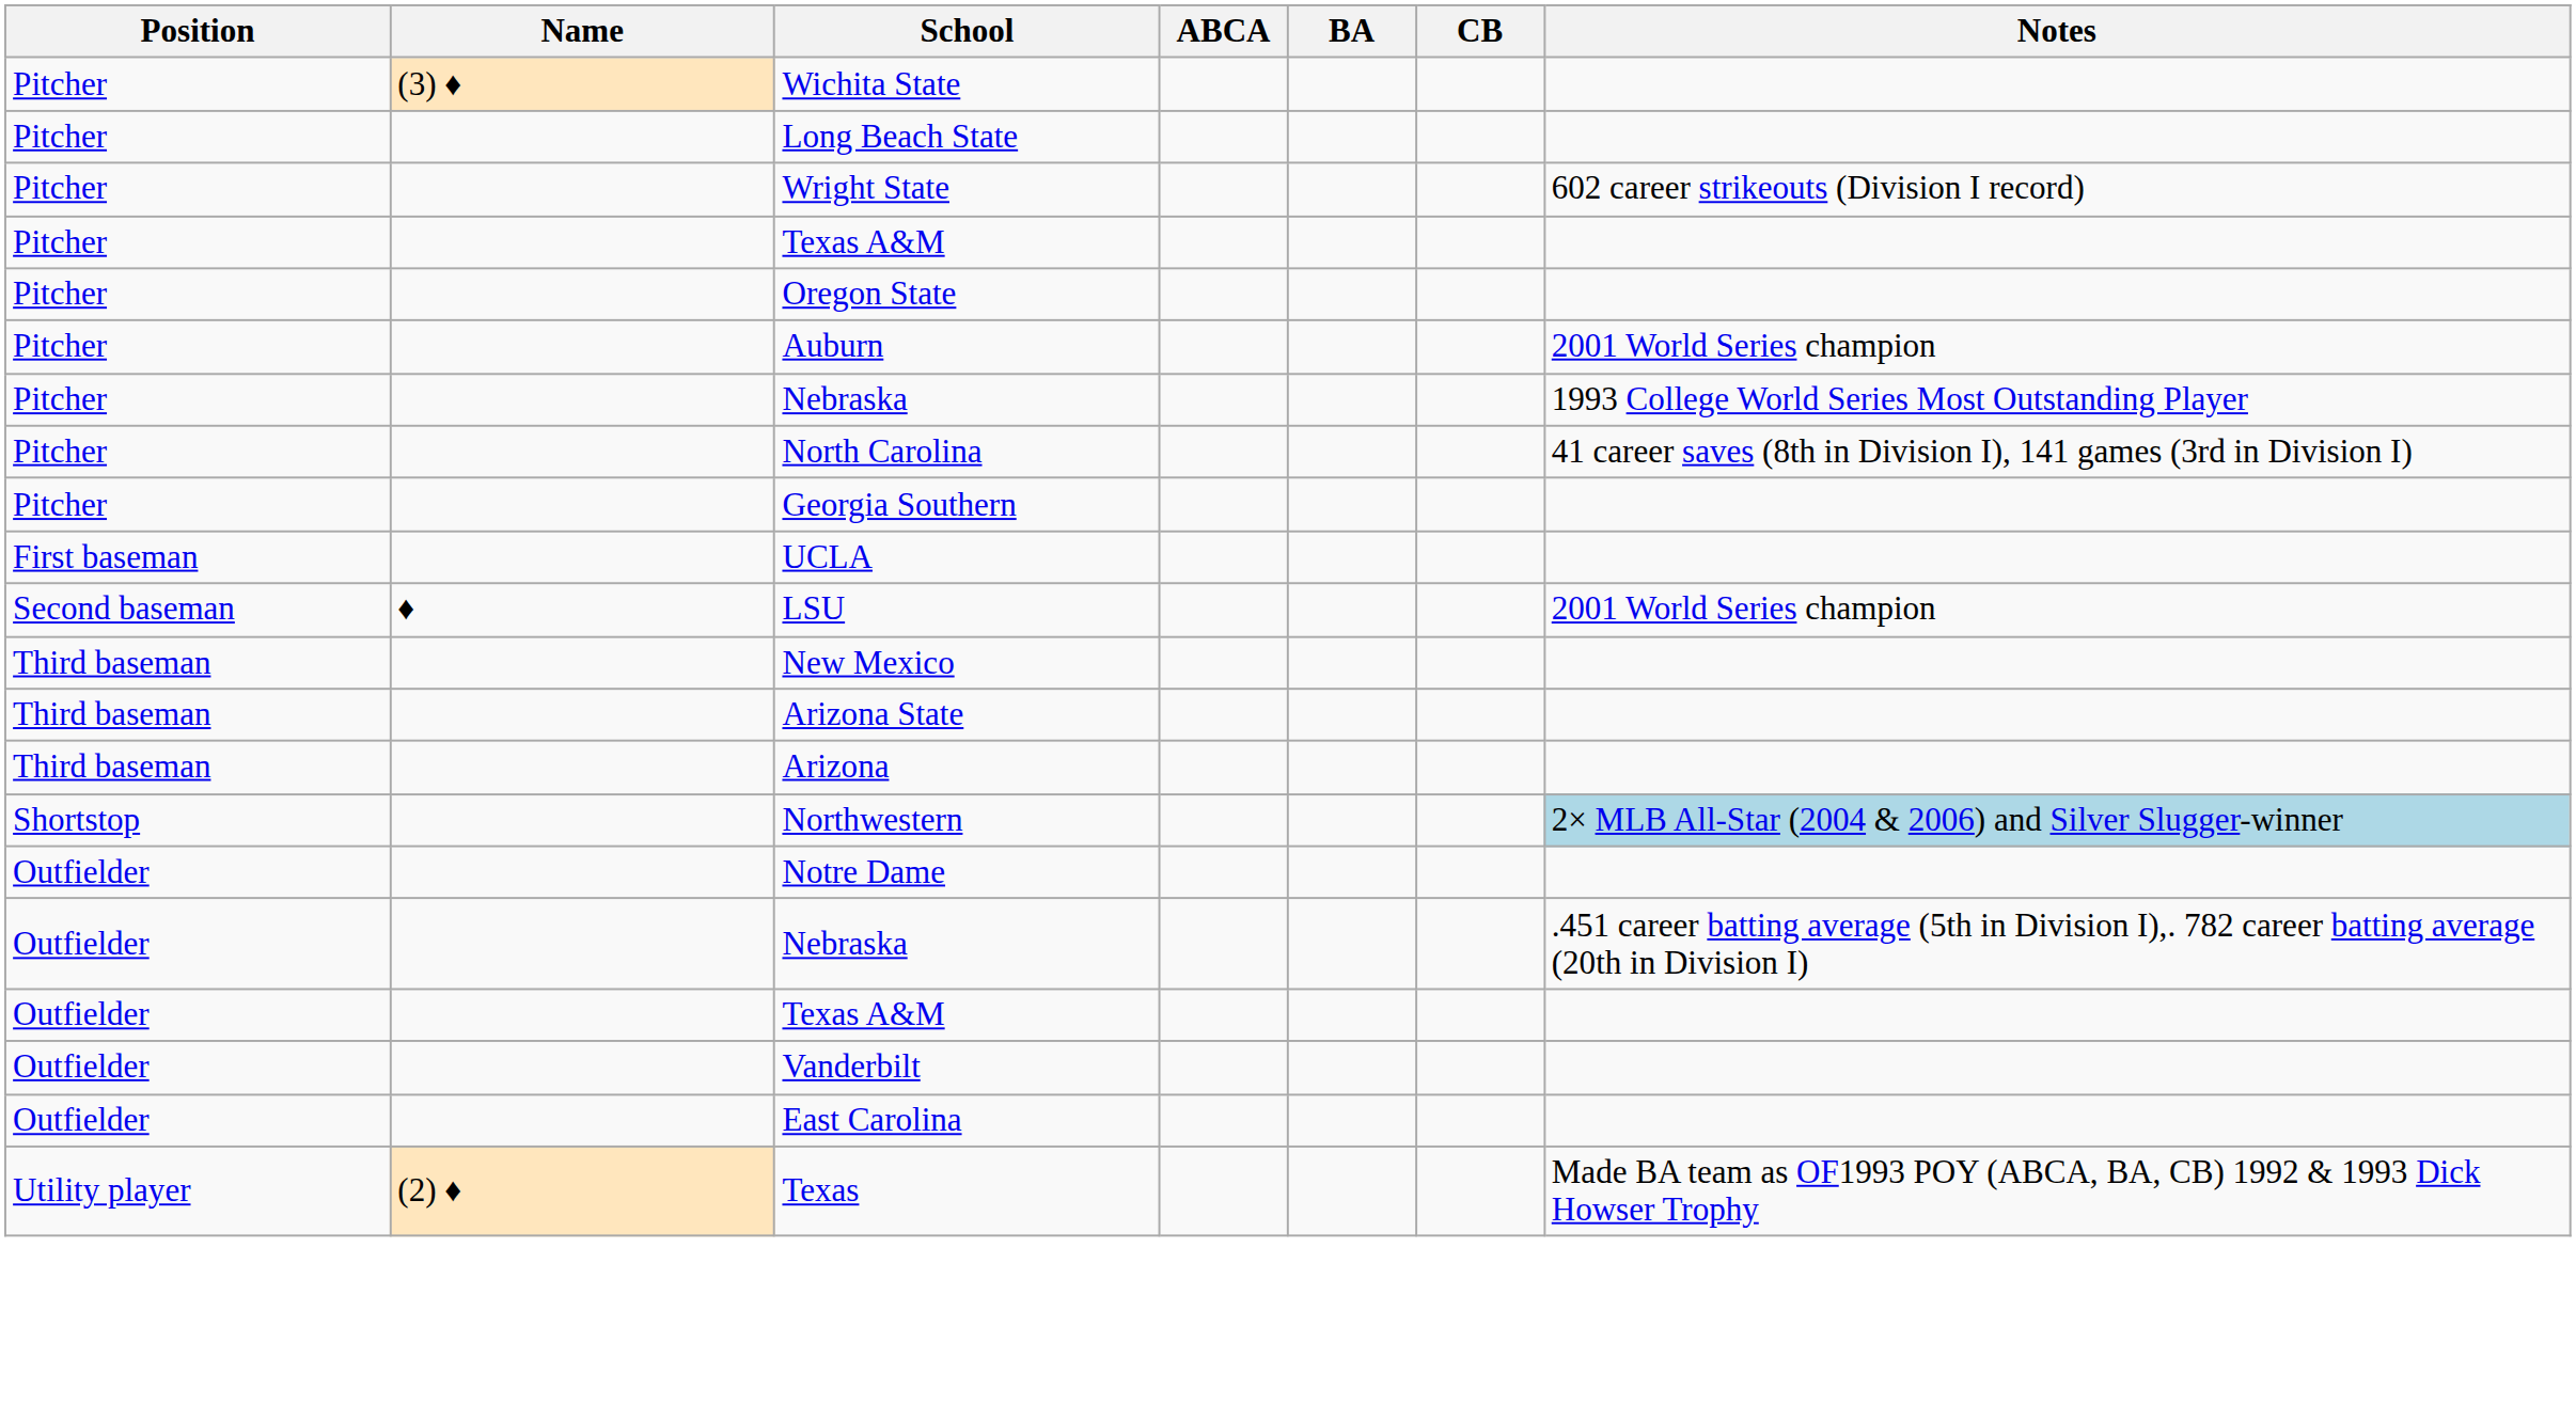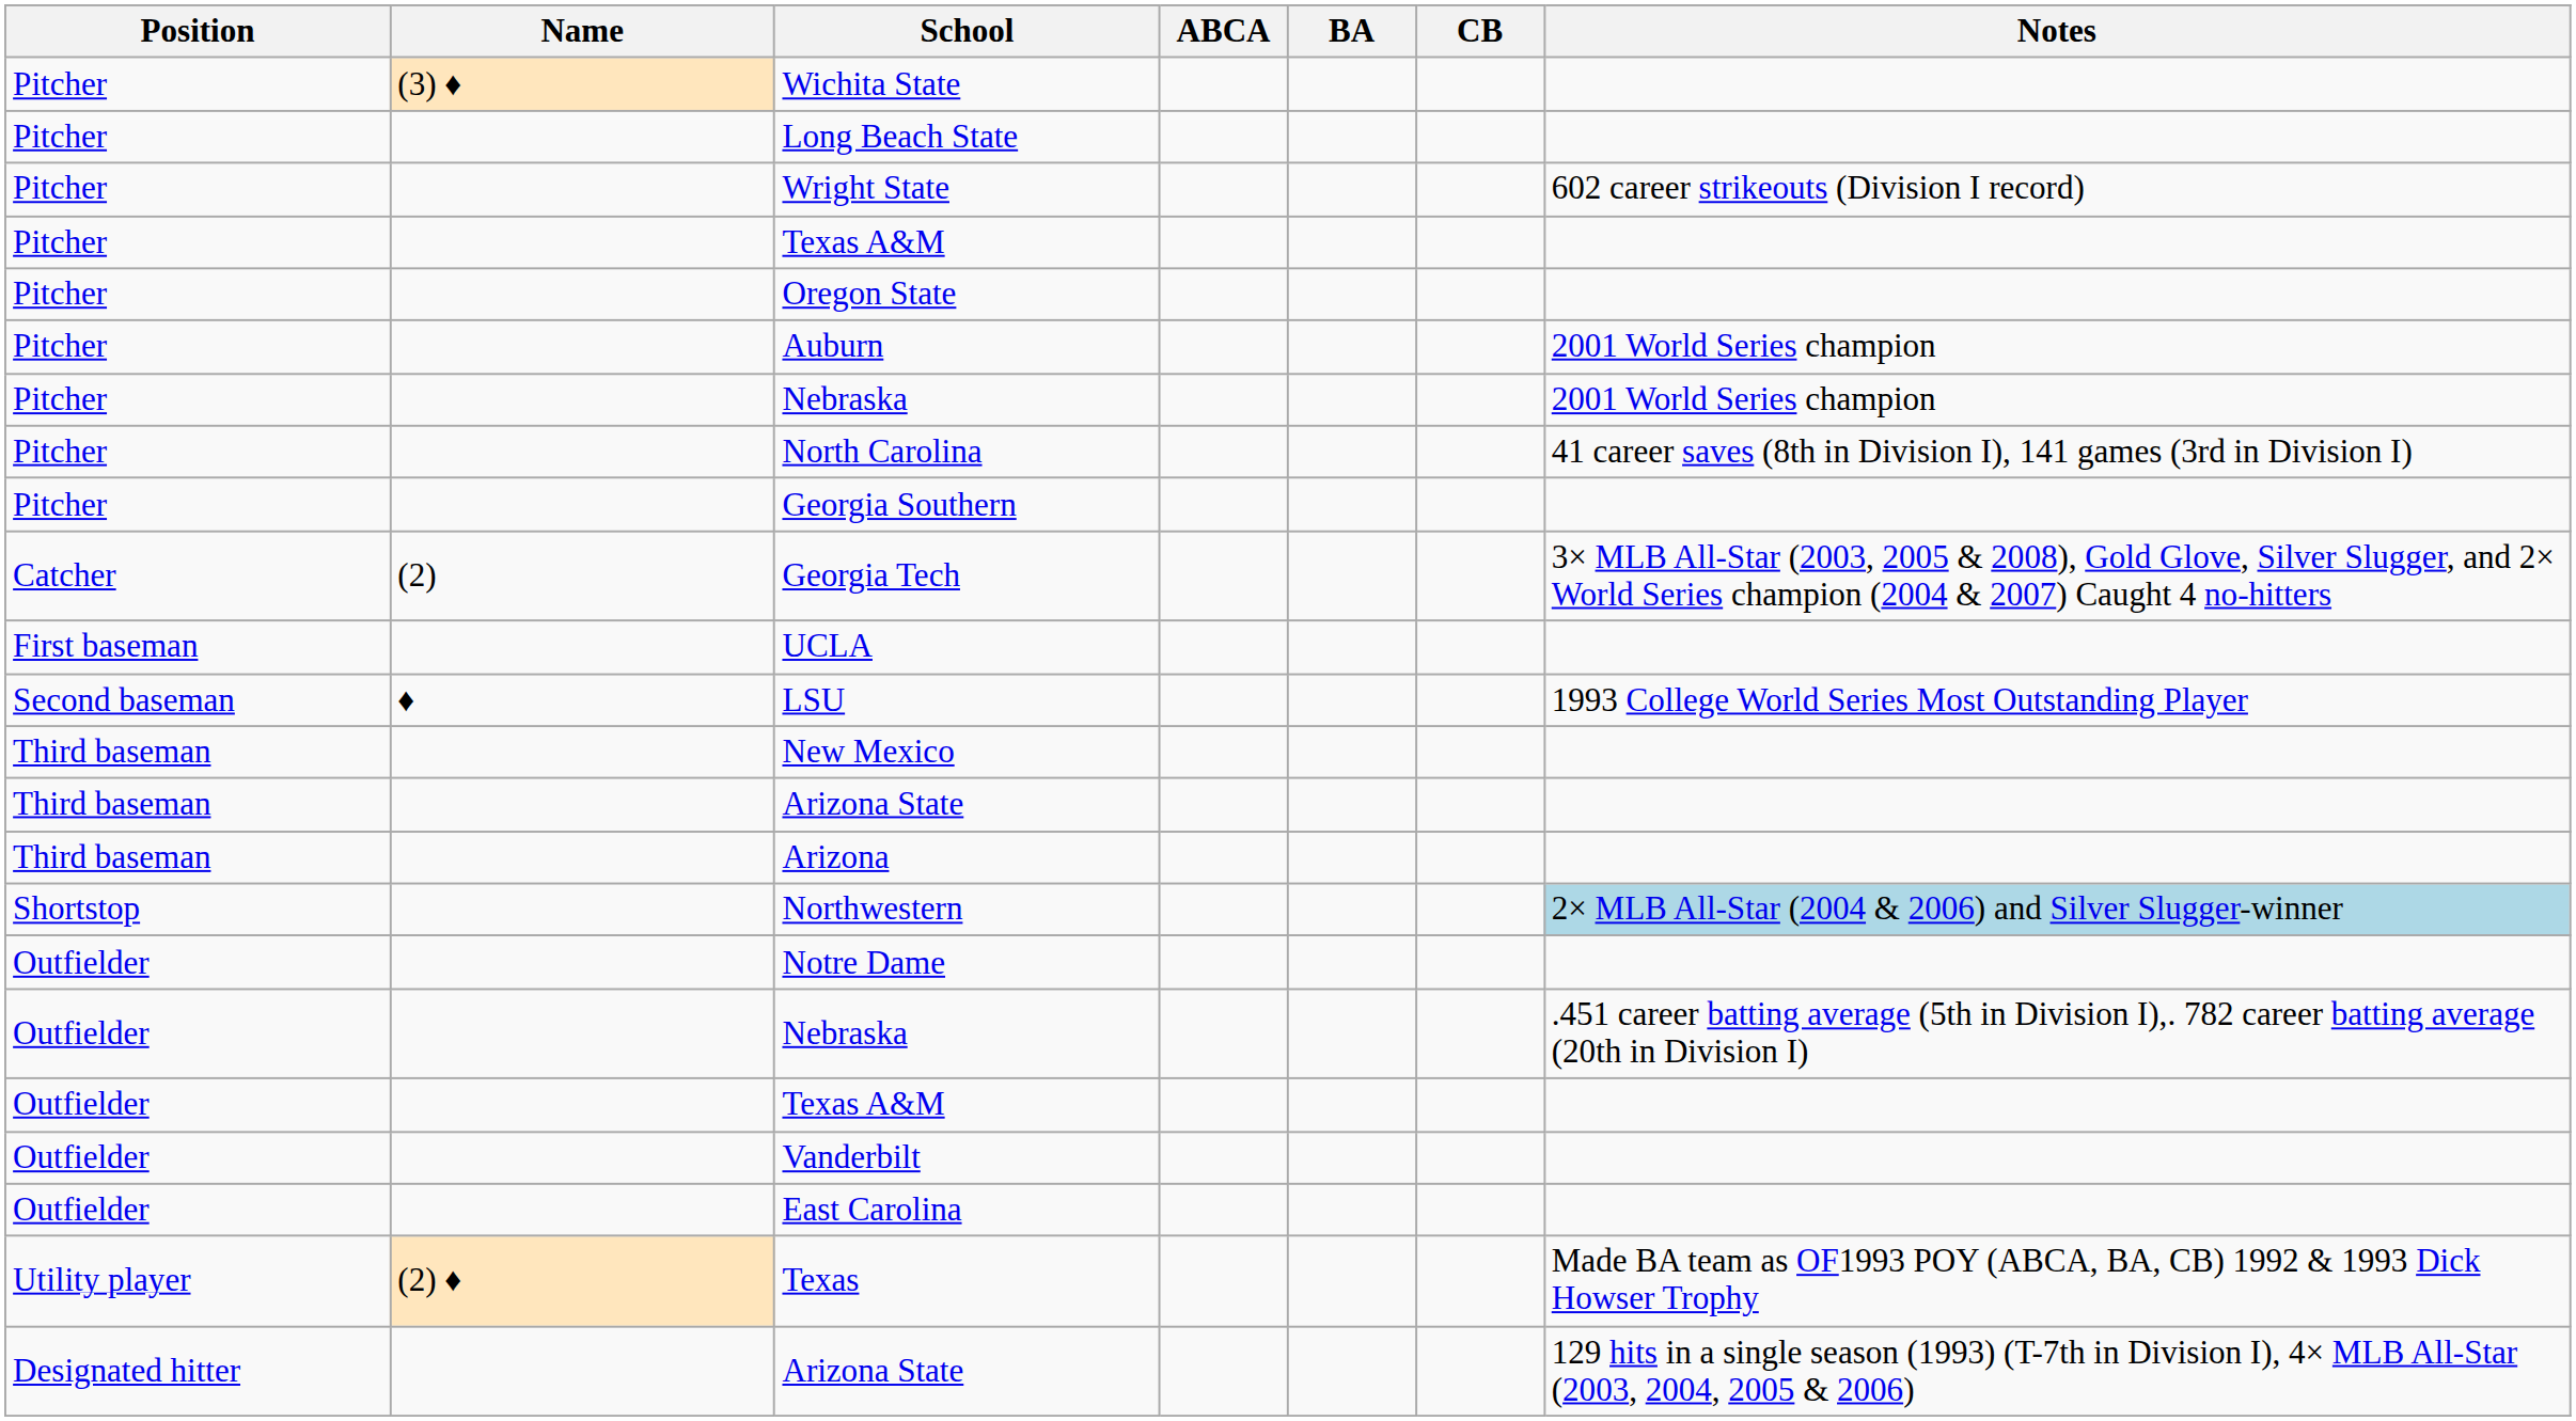 <table class="wikitable sortable" style="width:98%;">
 <tr>
 <th width=15%>Position</th>
 <th width=15%>Name</th>
 <th width=15%>School</th>
 <th width=5%>ABCA</th>
 <th width=5%>BA</th>
 <th width=5%>CB</th>
 <th width=40% class="unsortable">Notes</th>
 </tr>
 <tr>
 <td><a href='#'>Pitcher</a></td>
 <td style="background-color:#FFE6BD"> (3) ♦</td>
 <td><a href='#'>Wichita State</a></td>
 <td></td>
 <td></td>
 <td></td>
 <td></td>
 </tr>
 <tr>
 <td><a href='#'>Pitcher</a></td>
 <td></td>
 <td><a href='#'>Long Beach State</a></td>
 <td></td>
 <td></td>
 <td></td>
 <td></td>
 </tr>
 <tr>
 <td><a href='#'>Pitcher</a></td>
 <td></td>
 <td><a href='#'>Wright State</a></td>
 <td></td>
 <td></td>
 <td></td>
 <td>602 career <a href='#'>strikeouts</a> (Division I record)</td>
 </tr>
 <tr>
 <td><a href='#'>Pitcher</a></td>
 <td></td>
 <td><a href='#'>Texas A&M</a></td>
 <td></td>
 <td></td>
 <td></td>
 <td></td>
 </tr>
 <tr>
 <td><a href='#'>Pitcher</a></td>
 <td></td>
 <td><a href='#'>Oregon State</a></td>
 <td></td>
 <td></td>
 <td></td>
 <td></td>
 </tr>
 <tr>
 <td><a href='#'>Pitcher</a></td>
 <td></td>
 <td><a href='#'>Auburn</a></td>
 <td></td>
 <td></td>
 <td></td>
 <td><a href='#'>2001 World Series</a> champion</td>
 </tr>
 <tr>
 <td><a href='#'>Pitcher</a></td>
 <td></td>
 <td><a href='#'>Nebraska</a></td>
 <td></td>
 <td></td>
 <td></td>
-<td>1993 <a href='#'>College World Series Most Outstanding Player</a></td>
+<td><a href='#'>2001 World Series</a> champion</td>
 </tr>
 <tr>
 <td><a href='#'>Pitcher</a></td>
 <td></td>
 <td><a href='#'>North Carolina</a></td>
 <td></td>
 <td></td>
 <td></td>
 <td>41 career <a href='#'>saves</a> (8th in Division I), 141 games (3rd in Division I)</td>
 </tr>
 <tr>
 <td><a href='#'>Pitcher</a></td>
 <td></td>
 <td><a href='#'>Georgia Southern</a></td>
 <td></td>
 <td></td>
 <td></td>
 <td></td>
 </tr>
 <tr>
+<td><a href='#'>Catcher</a></td>
+<td> (2)</td>
+<td><a href='#'>Georgia Tech</a></td>
+<td></td>
+<td></td>
+<td></td>
+<td>3× <a href='#'>MLB All-Star</a> (<a href='#'>2003</a>, <a href='#'>2005</a> & <a href='#'>2008</a>), <a href='#'>Gold Glove</a>, <a href='#'>Silver Slugger</a>, and 2× <a href='#'>World Series</a> champion (<a href='#'>2004</a> & <a href='#'>2007</a>) Caught 4 <a href='#'>no-hitters</a></td>
+</tr>
+<tr>
 <td><a href='#'>First baseman</a></td>
 <td></td>
 <td><a href='#'>UCLA</a></td>
 <td></td>
 <td></td>
 <td></td>
 <td></td>
 </tr>
 <tr>
 <td><a href='#'>Second baseman</a></td>
 <td> ♦</td>
 <td><a href='#'>LSU</a></td>
 <td></td>
 <td></td>
 <td></td>
-<td><a href='#'>2001 World Series</a> champion</td>
+<td>1993 <a href='#'>College World Series Most Outstanding Player</a></td>
 </tr>
 <tr>
 <td><a href='#'>Third baseman</a></td>
 <td></td>
 <td><a href='#'>New Mexico</a></td>
 <td></td>
 <td></td>
 <td></td>
 <td></td>
 </tr>
 <tr>
 <td><a href='#'>Third baseman</a></td>
 <td></td>
 <td><a href='#'>Arizona State</a></td>
 <td></td>
 <td></td>
 <td></td>
 <td></td>
 </tr>
 <tr>
 <td><a href='#'>Third baseman</a></td>
 <td></td>
 <td><a href='#'>Arizona</a></td>
 <td></td>
 <td></td>
 <td></td>
 <td></td>
 </tr>
 <tr>
 <td><a href='#'>Shortstop</a></td>
 <td></td>
 <td><a href='#'>Northwestern</a></td>
 <td></td>
 <td></td>
 <td></td>
 <td style="background: lightblue;">2× <a href='#'>MLB All-Star</a> (<a href='#'>2004</a> & <a href='#'>2006</a>) and <a href='#'>Silver Slugger</a>-winner</td>
 </tr>
 <tr>
 <td><a href='#'>Outfielder</a></td>
 <td></td>
 <td><a href='#'>Notre Dame</a></td>
 <td></td>
 <td></td>
 <td></td>
 <td></td>
 </tr>
 <tr>
 <td><a href='#'>Outfielder</a></td>
 <td></td>
 <td><a href='#'>Nebraska</a></td>
 <td></td>
 <td></td>
 <td></td>
 <td>.451 career <a href='#'>batting average</a> (5th in Division I),. 782 career <a href='#'>batting average</a> (20th in Division I)</td>
 </tr>
 <tr>
 <td><a href='#'>Outfielder</a></td>
 <td></td>
 <td><a href='#'>Texas A&M</a></td>
 <td></td>
 <td></td>
 <td></td>
 <td></td>
 </tr>
 <tr>
 <td><a href='#'>Outfielder</a></td>
 <td></td>
 <td><a href='#'>Vanderbilt</a></td>
 <td></td>
 <td></td>
 <td></td>
 <td></td>
 </tr>
 <tr>
 <td><a href='#'>Outfielder</a></td>
 <td></td>
 <td><a href='#'>East Carolina</a></td>
 <td></td>
 <td></td>
 <td></td>
 <td></td>
 </tr>
 <tr>
 <td><a href='#'>Utility player</a></td>
 <td style="background-color:#FFE6BD"> (2) ♦</td>
 <td><a href='#'>Texas</a></td>
 <td></td>
 <td></td>
 <td></td>
 <td>Made BA team as <a href='#'>OF</a>1993 POY (ABCA, BA, CB) 1992 & 1993 <a href='#'>Dick Howser Trophy</a></td>
 </tr>
+<tr>
+<td><a href='#'>Designated hitter</a></td>
+<td></td>
+<td><a href='#'>Arizona State</a></td>
+<td></td>
+<td></td>
+<td></td>
+<td>129 <a href='#'>hits</a> in a single season (1993) (T-7th in Division I), 4× <a href='#'>MLB All-Star</a> (<a href='#'>2003</a>, <a href='#'>2004</a>, <a href='#'>2005</a> & <a href='#'>2006</a>)</td>
+</tr>
 </table>
